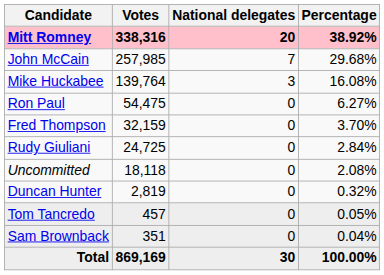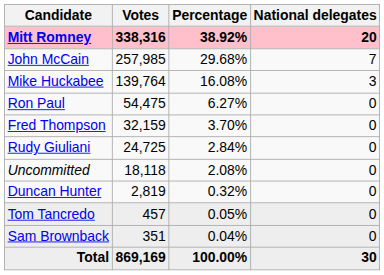 <table class="wikitable" style="text-align:right;">
 <tr>
 <th>Candidate</th>
 <th>Votes</th>
+<th>Percentage</th>
 <th>National delegates</th>
-<th>Percentage</th>
 </tr>
 <tr style="background:pink;">
 <td style="text-align:left;"><strong><a href='#'>Mitt Romney</a></strong></td>
 <td><strong>338,316</strong></td>
+<td><strong>38.92%</strong></td>
 <td><strong>20</strong></td>
-<td><strong>38.92%</strong></td>
 </tr>
 <tr>
 <td style="text-align:left;"><a href='#'>John McCain</a></td>
 <td>257,985</td>
+<td>29.68%</td>
 <td>7</td>
-<td>29.68%</td>
 </tr>
 <tr>
 <td style="text-align:left;"><a href='#'>Mike Huckabee</a></td>
 <td>139,764</td>
+<td>16.08%</td>
 <td>3</td>
-<td>16.08%</td>
 </tr>
 <tr>
 <td style="text-align:left;"><a href='#'>Ron Paul</a></td>
 <td>54,475</td>
+<td>6.27%</td>
 <td>0</td>
-<td>6.27%</td>
 </tr>
 <tr>
 <td style="text-align:left;"><a href='#'>Fred Thompson</a></td>
 <td>32,159</td>
+<td>3.70%</td>
 <td>0</td>
-<td>3.70%</td>
 </tr>
 <tr>
 <td style="text-align:left;"><a href='#'>Rudy Giuliani</a></td>
 <td>24,725</td>
+<td>2.84%</td>
 <td>0</td>
-<td>2.84%</td>
 </tr>
 <tr>
 <td style="text-align:left;"><em>Uncommitted</em></td>
 <td>18,118</td>
+<td>2.08%</td>
 <td>0</td>
-<td>2.08%</td>
 </tr>
 <tr>
 <td style="text-align:left;"><a href='#'>Duncan Hunter</a></td>
 <td>2,819</td>
+<td>0.32%</td>
 <td>0</td>
-<td>0.32%</td>
 </tr>
 <tr style="background:#eee;">
 <td style="text-align:left;"><a href='#'>Tom Tancredo</a></td>
 <td>457</td>
+<td>0.05%</td>
 <td>0</td>
-<td>0.05%</td>
 </tr>
 <tr style="background:#eee;">
 <td style="text-align:left;"><a href='#'>Sam Brownback</a></td>
 <td>351</td>
+<td>0.04%</td>
 <td>0</td>
-<td>0.04%</td>
 </tr>
 <tr style="background:#eee;">
 <td><strong>Total</strong></td>
 <td><strong>869,169</strong></td>
+<td><strong>100.00%</strong></td>
 <td><strong>30</strong></td>
-<td><strong>100.00%</strong></td>
 </tr>
 </table>
